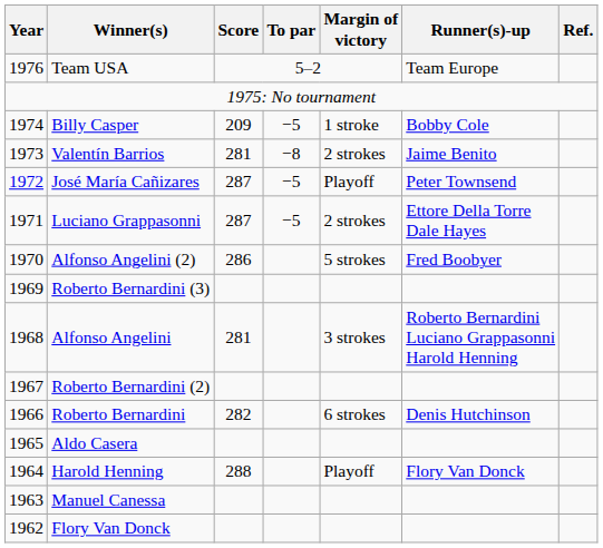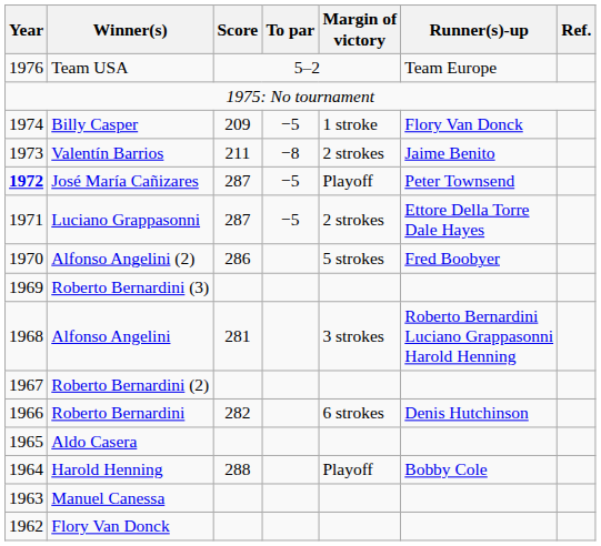 <table class="wikitable" style="font-size:95%">
 <tr>
 <th>Year</th>
 <th>Winner(s)</th>
 <th>Score</th>
 <th>To par</th>
 <th>Margin of<br>victory</th>
 <th>Runner(s)-up</th>
 <th>Ref.</th>
 </tr>
 <tr>
 <td>1976</td>
 <td> Team USA</td>
 <td colspan=3 align=center>5–2</td>
 <td> Team Europe</td>
 <td></td>
 </tr>
 <tr>
 <td colspan=7 align=center><em>1975: No tournament</em></td>
 </tr>
 <tr>
 <td>1974</td>
 <td> <a href='#'>Billy Casper</a></td>
 <td align=center>209</td>
 <td align=center>−5</td>
 <td>1 stroke</td>
-<td> <a href='#'>Bobby Cole</a></td>
+<td> <a href='#'>Flory Van Donck</a></td>
 <td></td>
 </tr>
 <tr>
 <td>1973</td>
 <td> <a href='#'>Valentín Barrios</a></td>
-<td align=center>281</td>
+<td align=center>211</td>
 <td align=center>−8</td>
 <td>2 strokes</td>
 <td> <a href='#'>Jaime Benito</a></td>
 <td></td>
 </tr>
 <tr>
-<td><a href='#'>1972</a></td>
+<td><strong><a href='#'>1972</a></strong></td>
 <td> <a href='#'>José María Cañizares</a></td>
 <td align=center>287</td>
 <td align=center>−5</td>
 <td>Playoff</td>
 <td> <a href='#'>Peter Townsend</a></td>
 <td></td>
 </tr>
 <tr>
 <td>1971</td>
 <td> <a href='#'>Luciano Grappasonni</a></td>
 <td align=center>287</td>
 <td align=center>−5</td>
 <td>2 strokes</td>
 <td> <a href='#'>Ettore Della Torre</a><br> <a href='#'>Dale Hayes</a></td>
 <td></td>
 </tr>
 <tr>
 <td>1970</td>
 <td> <a href='#'>Alfonso Angelini</a> (2)</td>
 <td align=center>286</td>
 <td align=center></td>
 <td>5 strokes</td>
 <td> <a href='#'>Fred Boobyer</a></td>
 <td></td>
 </tr>
 <tr>
 <td>1969</td>
 <td> <a href='#'>Roberto Bernardini</a> (3)</td>
 <td align=center></td>
 <td align=center></td>
 <td></td>
 <td></td>
 <td></td>
 </tr>
 <tr>
 <td>1968</td>
 <td> <a href='#'>Alfonso Angelini</a></td>
 <td align=center>281</td>
 <td align=center></td>
 <td>3 strokes</td>
 <td> <a href='#'>Roberto Bernardini</a><br> <a href='#'>Luciano Grappasonni</a><br> <a href='#'>Harold Henning</a></td>
 <td></td>
 </tr>
 <tr>
 <td>1967</td>
 <td> <a href='#'>Roberto Bernardini</a> (2)</td>
 <td align=center></td>
 <td align=center></td>
 <td></td>
 <td></td>
 <td></td>
 </tr>
 <tr>
 <td>1966</td>
 <td> <a href='#'>Roberto Bernardini</a></td>
 <td align=center>282</td>
 <td align=center></td>
 <td>6 strokes</td>
 <td> <a href='#'>Denis Hutchinson</a></td>
 <td></td>
 </tr>
 <tr>
 <td>1965</td>
 <td> <a href='#'>Aldo Casera</a></td>
 <td align=center></td>
 <td align=center></td>
 <td></td>
 <td></td>
 <td></td>
 </tr>
 <tr>
 <td>1964</td>
 <td> <a href='#'>Harold Henning</a></td>
 <td align=center>288</td>
 <td align=center></td>
 <td>Playoff</td>
-<td> <a href='#'>Flory Van Donck</a></td>
+<td> <a href='#'>Bobby Cole</a></td>
 <td></td>
 </tr>
 <tr>
 <td>1963</td>
 <td> <a href='#'>Manuel Canessa</a></td>
 <td align=center></td>
 <td align=center></td>
 <td></td>
 <td></td>
 <td></td>
 </tr>
 <tr>
 <td>1962</td>
 <td> <a href='#'>Flory Van Donck</a></td>
 <td align=center></td>
 <td align=center></td>
 <td></td>
 <td></td>
 <td></td>
 </tr>
 </table>
